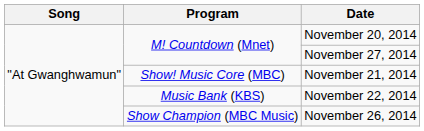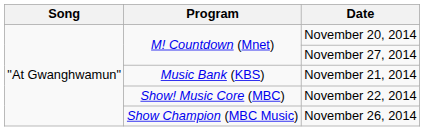 <table class="wikitable" style="text-align:center;">
 <tr>
 <th>Song</th>
 <th>Program</th>
 <th>Date</th>
 </tr>
 <tr>
 <td rowspan="5">"At Gwanghwamun"</td>
 <td rowspan="2"><em><a href='#'>M! Countdown</a></em> (<a href='#'>Mnet</a>)</td>
 <td>November 20, 2014</td>
 </tr>
 <tr>
 <td>November 27, 2014</td>
 </tr>
 <tr>
-<td><em><a href='#'>Show! Music Core</a></em> (<a href='#'>MBC</a>)</td>
+<td><em><a href='#'>Music Bank</a></em> (<a href='#'>KBS</a>)</td>
 <td>November 21, 2014</td>
 </tr>
 <tr>
-<td><em><a href='#'>Music Bank</a></em> (<a href='#'>KBS</a>)</td>
+<td><em><a href='#'>Show! Music Core</a></em> (<a href='#'>MBC</a>)</td>
 <td>November 22, 2014</td>
 </tr>
 <tr>
 <td><em><a href='#'>Show Champion</a></em> (<a href='#'>MBC Music</a>)</td>
 <td>November 26, 2014</td>
 </tr>
 </table>
